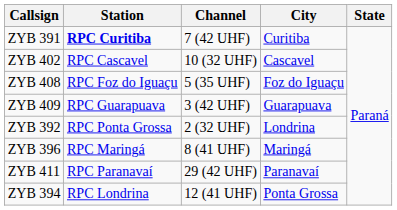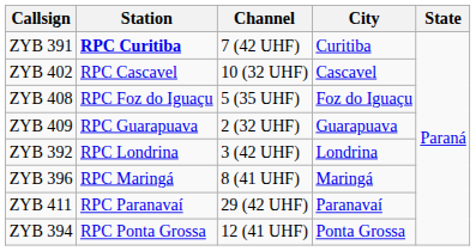 <table class="wikitable">
 <tr>
 <th>Callsign</th>
 <th>Station</th>
 <th>Channel</th>
 <th>City</th>
 <th>State</th>
 </tr>
 <tr>
 <td>ZYB 391</td>
 <td><strong><a href='#'>RPC Curitiba</a></strong></td>
 <td>7 (42 UHF)</td>
 <td><a href='#'>Curitiba</a></td>
 <td rowspan="8"><a href='#'>Paraná</a></td>
 </tr>
 <tr>
 <td>ZYB 402</td>
 <td><a href='#'>RPC Cascavel</a></td>
 <td>10 (32 UHF)</td>
 <td><a href='#'>Cascavel</a></td>
 </tr>
 <tr>
 <td>ZYB 408</td>
 <td><a href='#'>RPC Foz do Iguaçu</a></td>
 <td>5 (35 UHF)</td>
 <td><a href='#'>Foz do Iguaçu</a></td>
 </tr>
 <tr>
 <td>ZYB 409</td>
 <td><a href='#'>RPC Guarapuava</a></td>
-<td>3 (42 UHF)</td>
+<td>2 (32 UHF)</td>
 <td><a href='#'>Guarapuava</a></td>
 </tr>
 <tr>
 <td>ZYB 392</td>
-<td><a href='#'>RPC Ponta Grossa</a></td>
-<td>2 (32 UHF)</td>
+<td><a href='#'>RPC Londrina</a></td>
+<td>3 (42 UHF)</td>
 <td><a href='#'>Londrina</a></td>
 </tr>
 <tr>
 <td>ZYB 396</td>
 <td><a href='#'>RPC Maringá</a></td>
 <td>8 (41 UHF)</td>
 <td><a href='#'>Maringá</a></td>
 </tr>
 <tr>
 <td>ZYB 411</td>
 <td><a href='#'>RPC Paranavaí</a></td>
 <td>29 (42 UHF)</td>
 <td><a href='#'>Paranavaí</a></td>
 </tr>
 <tr>
 <td>ZYB 394</td>
-<td><a href='#'>RPC Londrina</a></td>
+<td><a href='#'>RPC Ponta Grossa</a></td>
 <td>12 (41 UHF)</td>
 <td><a href='#'>Ponta Grossa</a></td>
 </tr>
 </table>
